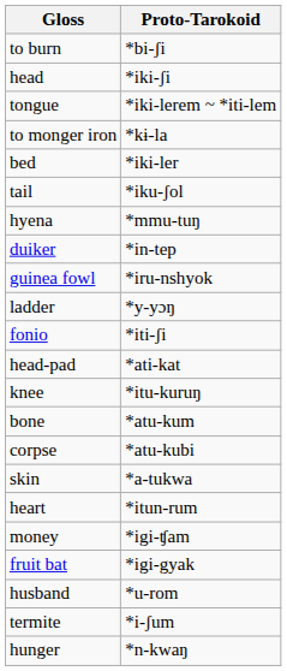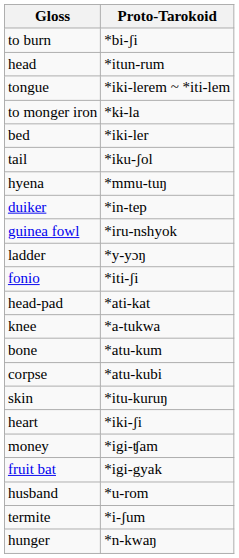 <table class="wikitable sortable">
 <tr>
 <th>Gloss</th>
 <th>Proto-Tarokoid</th>
 </tr>
 <tr>
 <td>to burn</td>
 <td>*bi-ʃi</td>
 </tr>
 <tr>
 <td>head</td>
-<td>*iki-ʃi</td>
+<td>*itun-rum</td>
 </tr>
 <tr>
 <td>tongue</td>
 <td>*iki-lerem ~ *iti-lem</td>
 </tr>
 <tr>
 <td>to monger iron</td>
 <td>*kɨ-la</td>
 </tr>
 <tr>
 <td>bed</td>
 <td>*iki-ler</td>
 </tr>
 <tr>
 <td>tail</td>
 <td>*iku-ʃol</td>
 </tr>
 <tr>
 <td>hyena</td>
 <td>*mmu-tuŋ</td>
 </tr>
 <tr>
 <td><a href='#'>duiker</a></td>
 <td>*in-tep</td>
 </tr>
 <tr>
 <td><a href='#'>guinea fowl</a></td>
 <td>*iru-nshyok</td>
 </tr>
 <tr>
 <td>ladder</td>
 <td>*y-yɔŋ</td>
 </tr>
 <tr>
 <td><a href='#'>fonio</a></td>
 <td>*iti-ʃi</td>
 </tr>
 <tr>
 <td>head-pad</td>
 <td>*ati-kat</td>
 </tr>
 <tr>
 <td>knee</td>
-<td>*itu-kuruŋ</td>
+<td>*a-tukwa</td>
 </tr>
 <tr>
 <td>bone</td>
 <td>*atu-kum</td>
 </tr>
 <tr>
 <td>corpse</td>
 <td>*atu-kubi</td>
 </tr>
 <tr>
 <td>skin</td>
-<td>*a-tukwa</td>
+<td>*itu-kuruŋ</td>
 </tr>
 <tr>
 <td>heart</td>
-<td>*itun-rum</td>
+<td>*iki-ʃi</td>
 </tr>
 <tr>
 <td>money</td>
 <td>*igi-ʧam</td>
 </tr>
 <tr>
 <td><a href='#'>fruit bat</a></td>
 <td>*igi-gyak</td>
 </tr>
 <tr>
 <td>husband</td>
 <td>*u-rom</td>
 </tr>
 <tr>
 <td>termite</td>
 <td>*i-ʃum</td>
 </tr>
 <tr>
 <td>hunger</td>
 <td>*n-kwaŋ</td>
 </tr>
 </table>
